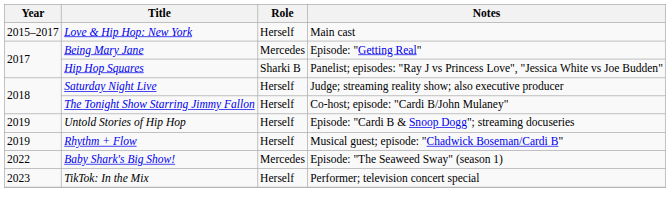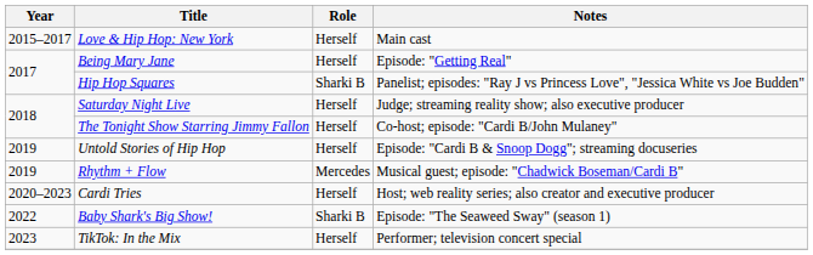 <table class="wikitable sortable">
 <tr>
 <th>Year</th>
 <th>Title</th>
 <th>Role</th>
 <th class=unsortable>Notes</th>
 </tr>
 <tr>
 <td>2015–2017</td>
 <td><em><a href='#'>Love & Hip Hop: New York</a></em></td>
 <td>Herself</td>
 <td>Main cast</td>
 </tr>
 <tr>
 <td rowspan="2">2017</td>
 <td><em><a href='#'>Being Mary Jane</a></em></td>
-<td>Mercedes</td>
+<td>Herself</td>
 <td>Episode: "<a href='#'>Getting Real</a>"</td>
 </tr>
 <tr>
 <td><em><a href='#'>Hip Hop Squares</a></em></td>
 <td>Sharki B</td>
 <td>Panelist; episodes: "Ray J vs Princess Love", "Jessica White vs Joe Budden"</td>
 </tr>
 <tr>
 <td rowspan="2">2018</td>
 <td><em><a href='#'>Saturday Night Live</a></em></td>
 <td>Herself</td>
 <td>Judge; streaming reality show; also executive producer</td>
 </tr>
 <tr>
 <td><em><a href='#'>The Tonight Show Starring Jimmy Fallon</a></em></td>
 <td>Herself</td>
 <td>Co-host; episode: "Cardi B/John Mulaney"</td>
 </tr>
 <tr>
 <td>2019</td>
 <td><em>Untold Stories of Hip Hop</em></td>
 <td>Herself</td>
 <td>Episode: "Cardi B & <a href='#'>Snoop Dogg</a>"; streaming docuseries</td>
 </tr>
 <tr>
 <td>2019</td>
 <td><em><a href='#'>Rhythm + Flow</a></em></td>
+<td>Mercedes</td>
+<td>Musical guest; episode: "<a href='#'>Chadwick Boseman/Cardi B</a>"</td>
+</tr>
+<tr>
+<td>2020–2023</td>
+<td><em>Cardi Tries</em></td>
 <td>Herself</td>
-<td>Musical guest; episode: "<a href='#'>Chadwick Boseman/Cardi B</a>"</td>
+<td>Host; web reality series; also creator and executive producer</td>
 </tr>
 <tr>
 <td>2022</td>
 <td><em><a href='#'>Baby Shark's Big Show!</a></em></td>
-<td>Mercedes</td>
+<td>Sharki B</td>
 <td>Episode: "The Seaweed Sway" (season 1)</td>
 </tr>
 <tr>
 <td>2023</td>
 <td><em>TikTok: In the Mix</em></td>
 <td>Herself</td>
 <td>Performer; television concert special</td>
 </tr>
 <tr>
 </tr>
 </table>
